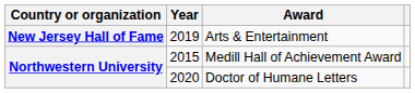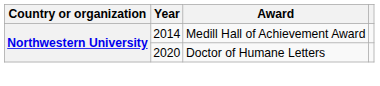 <table class="wikitable plainrowheaders sortable" style=font-size:95%>
 <tr>
 <th scope="col">Country or organization</th>
 <th scope="col">Year</th>
 <th scope="col">Award</th>
 <th scope="col" class="unsortable"></th>
 </tr>
 <tr>
-<th scope="row"><a href='#'>New Jersey Hall of Fame</a></th>
-<td>2019</td>
-<td>Arts & Entertainment</td>
-<td style="text-align:center;"></td>
-</tr>
-<tr>
 <th scope="row"  rowspan="2"><a href='#'>Northwestern University</a></th>
-<td>2015</td>
+<td>2014</td>
 <td>Medill Hall of Achievement Award</td>
 <td align="center"></td>
 </tr>
 <tr>
 <td>2020</td>
 <td>Doctor of Humane Letters</td>
 <td align="center"></td>
 </tr>
 </table>
